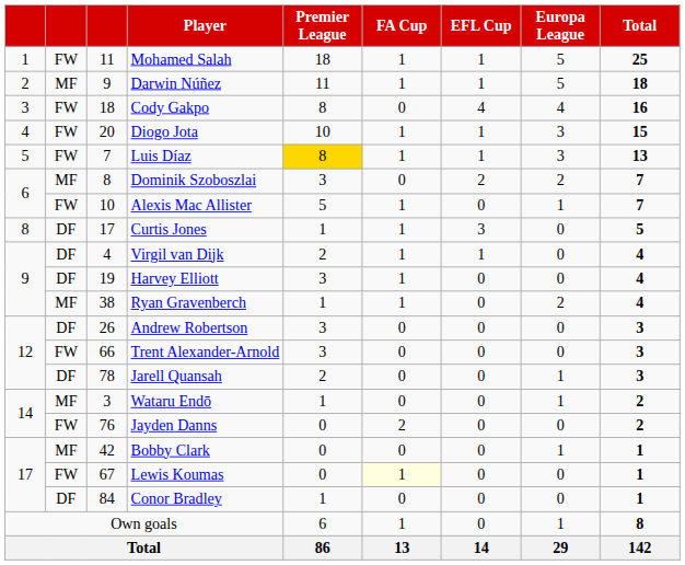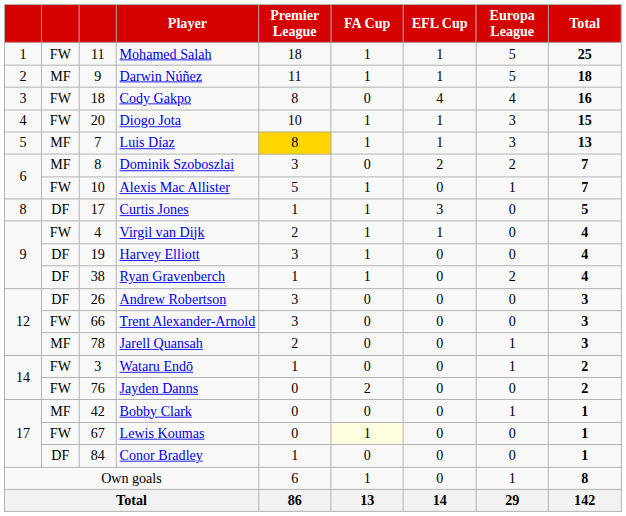 <table class="wikitable sortable" style="text-align:center">
 <tr>
 <th style="background:#d50000;color:white;width:35px"></th>
 <th style="background:#d50000;color:white;width:35px"></th>
 <th style="background:#d50000;color:white;width:35px"></th>
 <th style="background:#d50000;color:white">Player</th>
 <th style="background:#d50000;color:white;width:75px">Premier League</th>
 <th style="background:#d50000;color:white;width:75px">FA Cup</th>
 <th style="background:#d50000;color:white;width:75px">EFL Cup</th>
 <th style="background:#d50000;color:white;width:75px">Europa League</th>
 <th style="background:#d50000;color:white;width:75px">Total</th>
 </tr>
 <tr>
 <td>1</td>
 <td>FW</td>
 <td>11</td>
 <td style="text-align:left"> <a href='#'>Mohamed Salah</a></td>
 <td>18</td>
 <td>1</td>
 <td>1</td>
 <td>5</td>
 <td><strong>25</strong></td>
 </tr>
 <tr>
 <td>2</td>
 <td>MF</td>
 <td>9</td>
 <td style="text-align:left"> <a href='#'>Darwin Núñez</a></td>
 <td>11</td>
 <td>1</td>
 <td>1</td>
 <td>5</td>
 <td><strong>18</strong></td>
 </tr>
 <tr>
 <td>3</td>
 <td>FW</td>
 <td>18</td>
 <td style="text-align:left;"> <a href='#'>Cody Gakpo</a></td>
 <td>8</td>
 <td>0</td>
 <td>4</td>
 <td>4</td>
 <td><strong>16</strong></td>
 </tr>
 <tr>
 <td>4</td>
 <td>FW</td>
 <td>20</td>
 <td style="text-align:left"> <a href='#'>Diogo Jota</a></td>
 <td>10</td>
 <td>1</td>
 <td>1</td>
 <td>3</td>
 <td><strong>15</strong></td>
 </tr>
 <tr>
 <td>5</td>
-<td>FW</td>
+<td>MF</td>
 <td>7</td>
 <td style="text-align:left"> <a href='#'>Luis Díaz</a></td>
 <td style="background: gold;">8</td>
 <td>1</td>
 <td>1</td>
 <td>3</td>
 <td><strong>13</strong></td>
 </tr>
 <tr>
 <td rowspan=2>6</td>
 <td>MF</td>
 <td>8</td>
 <td style="text-align:left"> <a href='#'>Dominik Szoboszlai</a></td>
 <td>3</td>
 <td>0</td>
 <td>2</td>
 <td>2</td>
 <td><strong>7</strong></td>
 </tr>
 <tr>
 <td>FW</td>
 <td>10</td>
 <td style="text-align:left;"> <a href='#'>Alexis Mac Allister</a></td>
 <td>5</td>
 <td>1</td>
 <td>0</td>
 <td>1</td>
 <td><strong>7</strong></td>
 </tr>
 <tr>
 <td>8</td>
 <td>DF</td>
 <td>17</td>
 <td style="text-align:left;"> <a href='#'>Curtis Jones</a></td>
 <td>1</td>
 <td>1</td>
 <td>3</td>
 <td>0</td>
 <td><strong>5</strong></td>
 </tr>
 <tr>
 <td rowspan=3>9</td>
-<td>DF</td>
+<td>FW</td>
 <td>4</td>
 <td style="text-align:left;"> <a href='#'>Virgil van Dijk</a></td>
 <td>2</td>
 <td>1</td>
 <td>1</td>
 <td>0</td>
 <td><strong>4</strong></td>
 </tr>
 <tr>
 <td>DF</td>
 <td>19</td>
 <td style="text-align:left;"> <a href='#'>Harvey Elliott</a></td>
 <td>3</td>
 <td>1</td>
 <td>0</td>
 <td>0</td>
 <td><strong>4</strong></td>
 </tr>
 <tr>
-<td>MF</td>
+<td>DF</td>
 <td>38</td>
 <td style="text-align:left;"> <a href='#'>Ryan Gravenberch</a></td>
 <td>1</td>
 <td>1</td>
 <td>0</td>
 <td>2</td>
 <td><strong>4</strong></td>
 </tr>
 <tr>
 <td rowspan=3>12</td>
 <td>DF</td>
 <td>26</td>
 <td style="text-align:left;"> <a href='#'>Andrew Robertson</a></td>
 <td>3</td>
 <td>0</td>
 <td>0</td>
 <td>0</td>
 <td><strong>3</strong></td>
 </tr>
 <tr>
 <td>FW</td>
 <td>66</td>
 <td style="text-align:left;"> <a href='#'>Trent Alexander-Arnold</a></td>
 <td>3</td>
 <td>0</td>
 <td>0</td>
 <td>0</td>
 <td><strong>3</strong></td>
 </tr>
 <tr>
-<td>DF</td>
+<td>MF</td>
 <td>78</td>
 <td style="text-align:left;"> <a href='#'>Jarell Quansah</a></td>
 <td>2</td>
 <td>0</td>
 <td>0</td>
 <td>1</td>
 <td><strong>3</strong></td>
 </tr>
 <tr>
 <td rowspan=2>14</td>
-<td>MF</td>
+<td>FW</td>
 <td>3</td>
 <td style="text-align:left;"> <a href='#'>Wataru Endō</a></td>
 <td>1</td>
 <td>0</td>
 <td>0</td>
 <td>1</td>
 <td><strong>2</strong></td>
 </tr>
 <tr>
 <td>FW</td>
 <td>76</td>
 <td style="text-align:left;"> <a href='#'>Jayden Danns</a></td>
 <td>0</td>
 <td>2</td>
 <td>0</td>
 <td>0</td>
 <td><strong>2</strong></td>
 </tr>
 <tr>
 <td rowspan=3>17</td>
 <td>MF</td>
 <td>42</td>
 <td style="text-align:left;"> <a href='#'>Bobby Clark</a></td>
 <td>0</td>
 <td>0</td>
 <td>0</td>
 <td>1</td>
 <td><strong>1</strong></td>
 </tr>
 <tr>
 <td>FW</td>
 <td>67</td>
 <td style="text-align:left;"> <a href='#'>Lewis Koumas</a></td>
 <td>0</td>
 <td style="background: lightyellow;">1</td>
 <td>0</td>
 <td>0</td>
 <td><strong>1</strong></td>
 </tr>
 <tr>
 <td>DF</td>
 <td>84</td>
 <td style="text-align:left;"> <a href='#'>Conor Bradley</a></td>
 <td>1</td>
 <td>0</td>
 <td>0</td>
 <td>0</td>
 <td><strong>1</strong></td>
 </tr>
 <tr>
 <td colspan="4">Own goals</td>
 <td>6</td>
 <td>1</td>
 <td>0</td>
 <td>1</td>
 <td><strong>8</strong></td>
 </tr>
 <tr class="sortbottom">
 <th colspan="4">Total</th>
 <th>86</th>
 <th>13</th>
 <th>14</th>
 <th>29</th>
 <th>142</th>
 </tr>
 </table>
